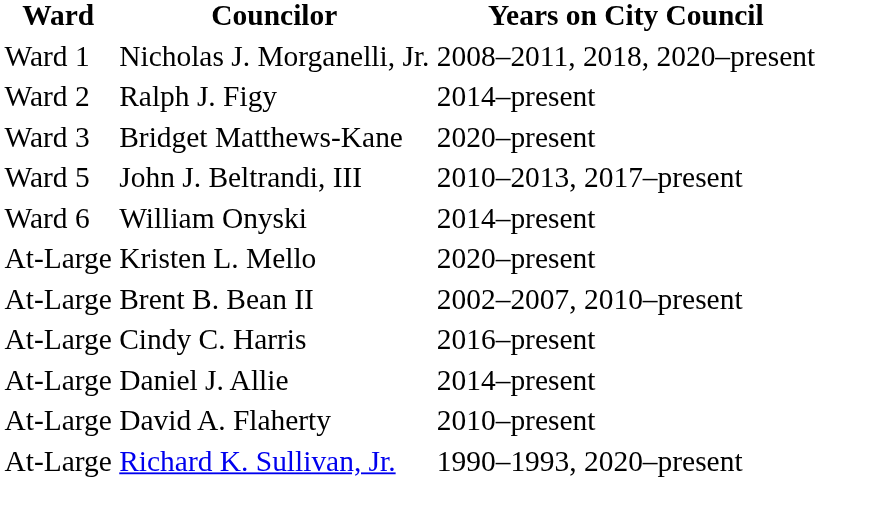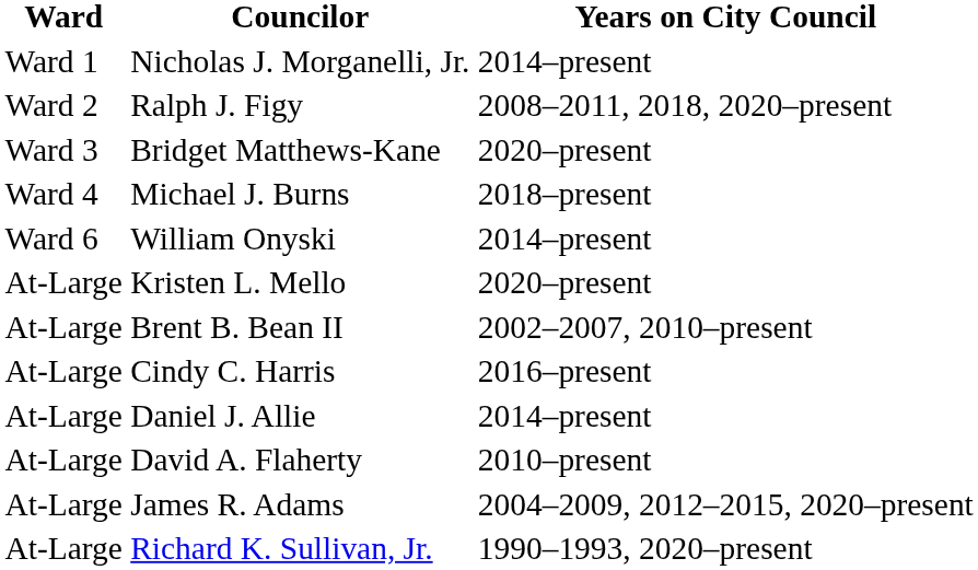 <table Current city counselors>
 <tr>
 <th>Ward</th>
 <th>Councilor</th>
 <th>Years on City Council</th>
 </tr>
 <tr>
 <td>Ward 1</td>
 <td>Nicholas J. Morganelli, Jr.</td>
-<td>2008–2011, 2018, 2020–present</td>
+<td>2014–present</td>
 </tr>
 <tr>
 <td>Ward 2</td>
 <td>Ralph J. Figy</td>
-<td>2014–present</td>
+<td>2008–2011, 2018, 2020–present</td>
 </tr>
 <tr>
 <td>Ward 3</td>
 <td>Bridget Matthews-Kane</td>
 <td>2020–present</td>
 </tr>
 <tr>
-<td>Ward 5</td>
-<td>John J. Beltrandi, III</td>
-<td>2010–2013, 2017–present</td>
+<td>Ward 4</td>
+<td>Michael J. Burns</td>
+<td>2018–present</td>
 </tr>
 <tr>
 <td>Ward 6</td>
 <td>William Onyski</td>
 <td>2014–present</td>
 </tr>
 <tr>
 <td>At-Large</td>
 <td>Kristen L. Mello</td>
 <td>2020–present</td>
 </tr>
 <tr>
 <td>At-Large</td>
 <td>Brent B. Bean II</td>
 <td>2002–2007, 2010–present</td>
 </tr>
 <tr>
 <td>At-Large</td>
 <td>Cindy C. Harris</td>
 <td>2016–present</td>
 </tr>
 <tr>
 <td>At-Large</td>
 <td>Daniel J. Allie</td>
 <td>2014–present</td>
 </tr>
 <tr>
 <td>At-Large</td>
 <td>David A. Flaherty</td>
 <td>2010–present</td>
 </tr>
 <tr>
 <td>At-Large</td>
+<td>James R. Adams</td>
+<td>2004–2009, 2012–2015, 2020–present</td>
+</tr>
+<tr>
+<td>At-Large</td>
 <td><a href='#'>Richard K. Sullivan, Jr.</a></td>
 <td>1990–1993, 2020–present</td>
 </tr>
 </table>
